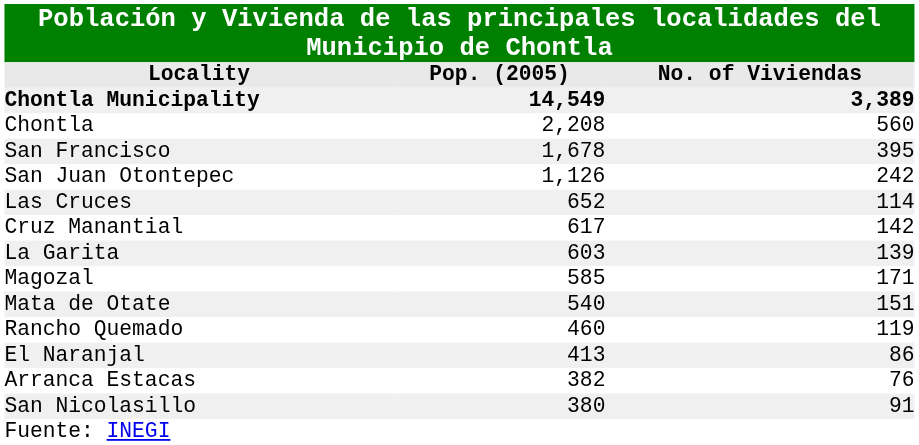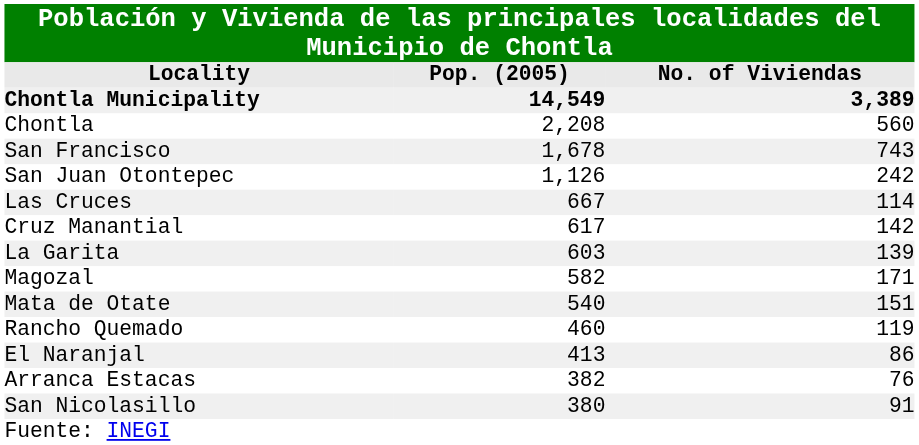 <table class="toc" cellpadding=0 cellspacing=0.5 width=500px style="float:center; margin: 0.1em 0.1em 0.1em 0.1em; padding: 1e text-align:left;clear:all; margin-left:3px; font-size:90%">
 <tr>
 <td colspan=4 style="background:#black; color:white; font-size:120%" align=center bgcolor="green"><strong>Población y Vivienda de las principales localidades del Municipio de Chontla</strong></td>
 </tr>
 <tr>
 <td style="background:#e9e9e9;" align=center><strong>Locality</strong></td>
 <td style="background:#e9e9e9;" align=center><strong>Pop. (2005)</strong></td>
 <td style="background:#e9e9e9;" align=center><strong>No. of Viviendas</strong></td>
 </tr>
 <tr bgcolor="#f0f0f0">
 <td><strong>Chontla Municipality</strong></td>
 <td align="right"><strong>14,549</strong></td>
 <td align="right"><strong>3,389</strong></td>
 </tr>
 <tr>
 <td>Chontla</td>
 <td align="right">2,208</td>
 <td align="right">560</td>
 </tr>
 <tr bgcolor="#f0f0f0">
 <td>San Francisco</td>
 <td align="right">1,678</td>
-<td align="right">395</td>
+<td align="right">743</td>
 </tr>
 <tr>
 <td>San Juan Otontepec</td>
 <td align="right">1,126</td>
 <td align="right">242</td>
 </tr>
 <tr bgcolor="#f0f0f0">
 <td>Las Cruces</td>
-<td align="right">652</td>
+<td align="right">667</td>
 <td align="right">114</td>
 </tr>
 <tr>
 <td>Cruz Manantial</td>
 <td align="right">617</td>
 <td align="right">142</td>
 </tr>
 <tr bgcolor="#f0f0f0">
 <td>La Garita</td>
 <td align="right">603</td>
 <td align="right">139</td>
 </tr>
 <tr>
 <td>Magozal</td>
-<td align="right">585</td>
+<td align="right">582</td>
 <td align="right">171</td>
 </tr>
 <tr bgcolor="#f0f0f0">
 <td>Mata de Otate</td>
 <td align="right">540</td>
 <td align="right">151</td>
 </tr>
 <tr>
 <td>Rancho Quemado</td>
 <td align="right">460</td>
 <td align="right">119</td>
 </tr>
 <tr bgcolor="#f0f0f0">
 <td>El Naranjal</td>
 <td align="right">413</td>
 <td align="right">86</td>
 </tr>
 <tr>
 <td>Arranca Estacas</td>
 <td align="right">382</td>
 <td align="right">76</td>
 </tr>
 <tr bgcolor="#f0f0f0">
 <td>San Nicolasillo</td>
 <td align="right">380</td>
 <td align="right">91</td>
 </tr>
 <tr colspan = "3">
 <td>Fuente: <a href='#'>INEGI</a></td>
 <td></td>
 <td></td>
 </tr>
 </table>
